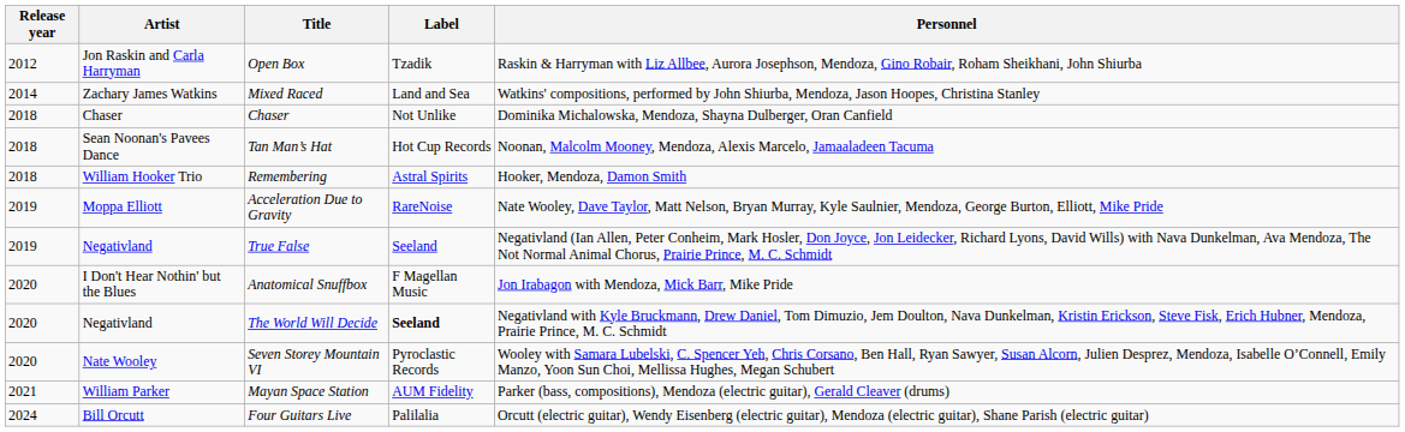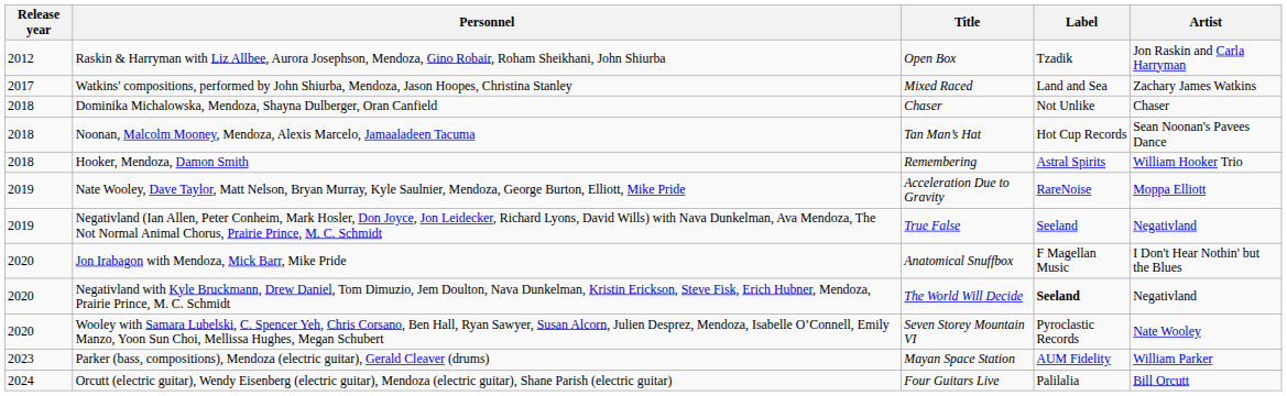 <table class="wikitable sortable">
 <tr>
 <th>Release year</th>
-<th>Artist</th>
+<th>Personnel</th>
 <th>Title</th>
 <th>Label</th>
-<th>Personnel</th>
+<th>Artist</th>
 </tr>
 <tr>
 <td>2012</td>
-<td>Jon Raskin and <a href='#'>Carla Harryman</a></td>
+<td>Raskin & Harryman with <a href='#'>Liz Allbee</a>, Aurora Josephson, Mendoza, <a href='#'>Gino Robair</a>, Roham Sheikhani, John Shiurba</td>
 <td><em>Open Box</em></td>
 <td>Tzadik</td>
-<td>Raskin & Harryman with <a href='#'>Liz Allbee</a>, Aurora Josephson, Mendoza, <a href='#'>Gino Robair</a>, Roham Sheikhani, John Shiurba</td>
+<td>Jon Raskin and <a href='#'>Carla Harryman</a></td>
 </tr>
 <tr>
-<td>2014</td>
-<td>Zachary James Watkins</td>
+<td>2017</td>
+<td>Watkins' compositions, performed by John Shiurba, Mendoza, Jason Hoopes, Christina Stanley</td>
 <td><em>Mixed Raced</em></td>
 <td>Land and Sea</td>
-<td>Watkins' compositions, performed by John Shiurba, Mendoza, Jason Hoopes, Christina Stanley</td>
+<td>Zachary James Watkins</td>
 </tr>
 <tr>
 <td>2018</td>
-<td>Chaser</td>
+<td>Dominika Michalowska, Mendoza, Shayna Dulberger, Oran Canfield</td>
 <td><em>Chaser</em></td>
 <td>Not Unlike</td>
-<td>Dominika Michalowska, Mendoza, Shayna Dulberger, Oran Canfield</td>
+<td>Chaser</td>
 </tr>
 <tr>
 <td>2018</td>
-<td>Sean Noonan's Pavees Dance</td>
+<td>Noonan, <a href='#'>Malcolm Mooney</a>, Mendoza, Alexis Marcelo, <a href='#'>Jamaaladeen Tacuma</a></td>
 <td><em>Tan Man’s Hat </em></td>
 <td>Hot Cup Records</td>
-<td>Noonan, <a href='#'>Malcolm Mooney</a>, Mendoza, Alexis Marcelo, <a href='#'>Jamaaladeen Tacuma</a></td>
+<td>Sean Noonan's Pavees Dance</td>
 </tr>
 <tr>
 <td>2018</td>
-<td><a href='#'>William Hooker</a> Trio</td>
+<td>Hooker, Mendoza, <a href='#'>Damon Smith</a></td>
 <td><em>Remembering</em></td>
 <td><a href='#'>Astral Spirits</a></td>
-<td>Hooker, Mendoza, <a href='#'>Damon Smith</a></td>
+<td><a href='#'>William Hooker</a> Trio</td>
 </tr>
 <tr>
 <td>2019</td>
-<td><a href='#'>Moppa Elliott</a></td>
+<td>Nate Wooley, <a href='#'>Dave Taylor</a>, Matt Nelson, Bryan Murray, Kyle Saulnier, Mendoza, George Burton, Elliott, <a href='#'>Mike Pride</a></td>
 <td><em>Acceleration Due to Gravity</em></td>
 <td><a href='#'>RareNoise</a></td>
-<td>Nate Wooley, <a href='#'>Dave Taylor</a>, Matt Nelson, Bryan Murray, Kyle Saulnier, Mendoza, George Burton, Elliott, <a href='#'>Mike Pride</a></td>
+<td><a href='#'>Moppa Elliott</a></td>
 </tr>
 <tr>
 <td>2019</td>
-<td><a href='#'>Negativland</a></td>
+<td>Negativland (Ian Allen, Peter Conheim, Mark Hosler, <a href='#'>Don Joyce</a>, <a href='#'>Jon Leidecker</a>, Richard Lyons, David Wills) with Nava Dunkelman, Ava Mendoza, The Not Normal Animal Chorus, <a href='#'>Prairie Prince</a>, <a href='#'>M. C. Schmidt</a></td>
 <td><em><a href='#'>True False</a></em></td>
 <td><a href='#'>Seeland</a></td>
-<td>Negativland (Ian Allen, Peter Conheim, Mark Hosler, <a href='#'>Don Joyce</a>, <a href='#'>Jon Leidecker</a>, Richard Lyons, David Wills) with Nava Dunkelman, Ava Mendoza, The Not Normal Animal Chorus, <a href='#'>Prairie Prince</a>, <a href='#'>M. C. Schmidt</a></td>
+<td><a href='#'>Negativland</a></td>
 </tr>
 <tr>
 <td>2020</td>
-<td>I Don't Hear Nothin' but the Blues</td>
+<td><a href='#'>Jon Irabagon</a> with Mendoza, <a href='#'>Mick Barr</a>, Mike Pride</td>
 <td><em>Anatomical Snuffbox</em></td>
 <td>F Magellan Music</td>
-<td><a href='#'>Jon Irabagon</a> with Mendoza, <a href='#'>Mick Barr</a>, Mike Pride</td>
+<td>I Don't Hear Nothin' but the Blues</td>
 </tr>
 <tr>
 <td>2020</td>
-<td>Negativland</td>
+<td>Negativland with <a href='#'>Kyle Bruckmann</a>, <a href='#'>Drew Daniel</a>, Tom Dimuzio, Jem Doulton, Nava Dunkelman, <a href='#'>Kristin Erickson</a>, <a href='#'>Steve Fisk</a>, <a href='#'>Erich Hubner</a>, Mendoza, Prairie Prince, M. C. Schmidt</td>
 <td><em><a href='#'>The World Will Decide</a></em></td>
 <td><strong>Seeland</strong></td>
-<td>Negativland with <a href='#'>Kyle Bruckmann</a>, <a href='#'>Drew Daniel</a>, Tom Dimuzio, Jem Doulton, Nava Dunkelman, <a href='#'>Kristin Erickson</a>, <a href='#'>Steve Fisk</a>, <a href='#'>Erich Hubner</a>, Mendoza, Prairie Prince, M. C. Schmidt</td>
+<td>Negativland</td>
 </tr>
 <tr>
 <td>2020</td>
-<td><a href='#'>Nate Wooley</a></td>
+<td>Wooley with <a href='#'>Samara Lubelski</a>, <a href='#'>C. Spencer Yeh</a>, <a href='#'>Chris Corsano</a>, Ben Hall, Ryan Sawyer, <a href='#'>Susan Alcorn</a>, Julien Desprez, Mendoza, Isabelle O’Connell, Emily Manzo, Yoon Sun Choi, Mellissa Hughes, Megan Schubert</td>
 <td><em>Seven Storey Mountain VI</em></td>
 <td>Pyroclastic Records</td>
-<td>Wooley with <a href='#'>Samara Lubelski</a>, <a href='#'>C. Spencer Yeh</a>, <a href='#'>Chris Corsano</a>, Ben Hall, Ryan Sawyer, <a href='#'>Susan Alcorn</a>, Julien Desprez, Mendoza, Isabelle O’Connell, Emily Manzo, Yoon Sun Choi, Mellissa Hughes, Megan Schubert</td>
+<td><a href='#'>Nate Wooley</a></td>
 </tr>
 <tr>
-<td>2021</td>
-<td><a href='#'>William Parker</a></td>
+<td>2023</td>
+<td>Parker (bass, compositions), Mendoza (electric guitar), <a href='#'>Gerald Cleaver</a> (drums)</td>
 <td><em>Mayan Space Station</em></td>
 <td><a href='#'>AUM Fidelity</a></td>
-<td>Parker (bass, compositions), Mendoza (electric guitar), <a href='#'>Gerald Cleaver</a> (drums)</td>
+<td><a href='#'>William Parker</a></td>
 </tr>
 <tr>
 <td>2024</td>
-<td><a href='#'>Bill Orcutt</a></td>
+<td>Orcutt (electric guitar), Wendy Eisenberg (electric guitar), Mendoza (electric guitar), Shane Parish (electric guitar)</td>
 <td><em>Four Guitars Live</em></td>
 <td>Palilalia</td>
-<td>Orcutt (electric guitar), Wendy Eisenberg (electric guitar), Mendoza (electric guitar), Shane Parish (electric guitar)</td>
+<td><a href='#'>Bill Orcutt</a></td>
 </tr>
 </table>
